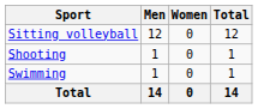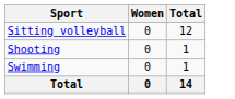 <table class="wikitable sortable" style="text-align:center;">
 <tr>
 <th>Sport</th>
-<th>Men</th>
 <th>Women</th>
 <th>Total</th>
 </tr>
 <tr>
 <td align=left><a href='#'>Sitting volleyball</a></td>
-<td>12</td>
 <td>0</td>
 <td>12</td>
 </tr>
 <tr>
 <td align=left><a href='#'>Shooting</a></td>
-<td>1</td>
 <td>0</td>
 <td>1</td>
 </tr>
 <tr>
 <td align=left><a href='#'>Swimming</a></td>
-<td>1</td>
 <td>0</td>
 <td>1</td>
 </tr>
 <tr>
 <th>Total</th>
-<th>14</th>
 <th>0</th>
 <th>14</th>
 </tr>
 </table>
